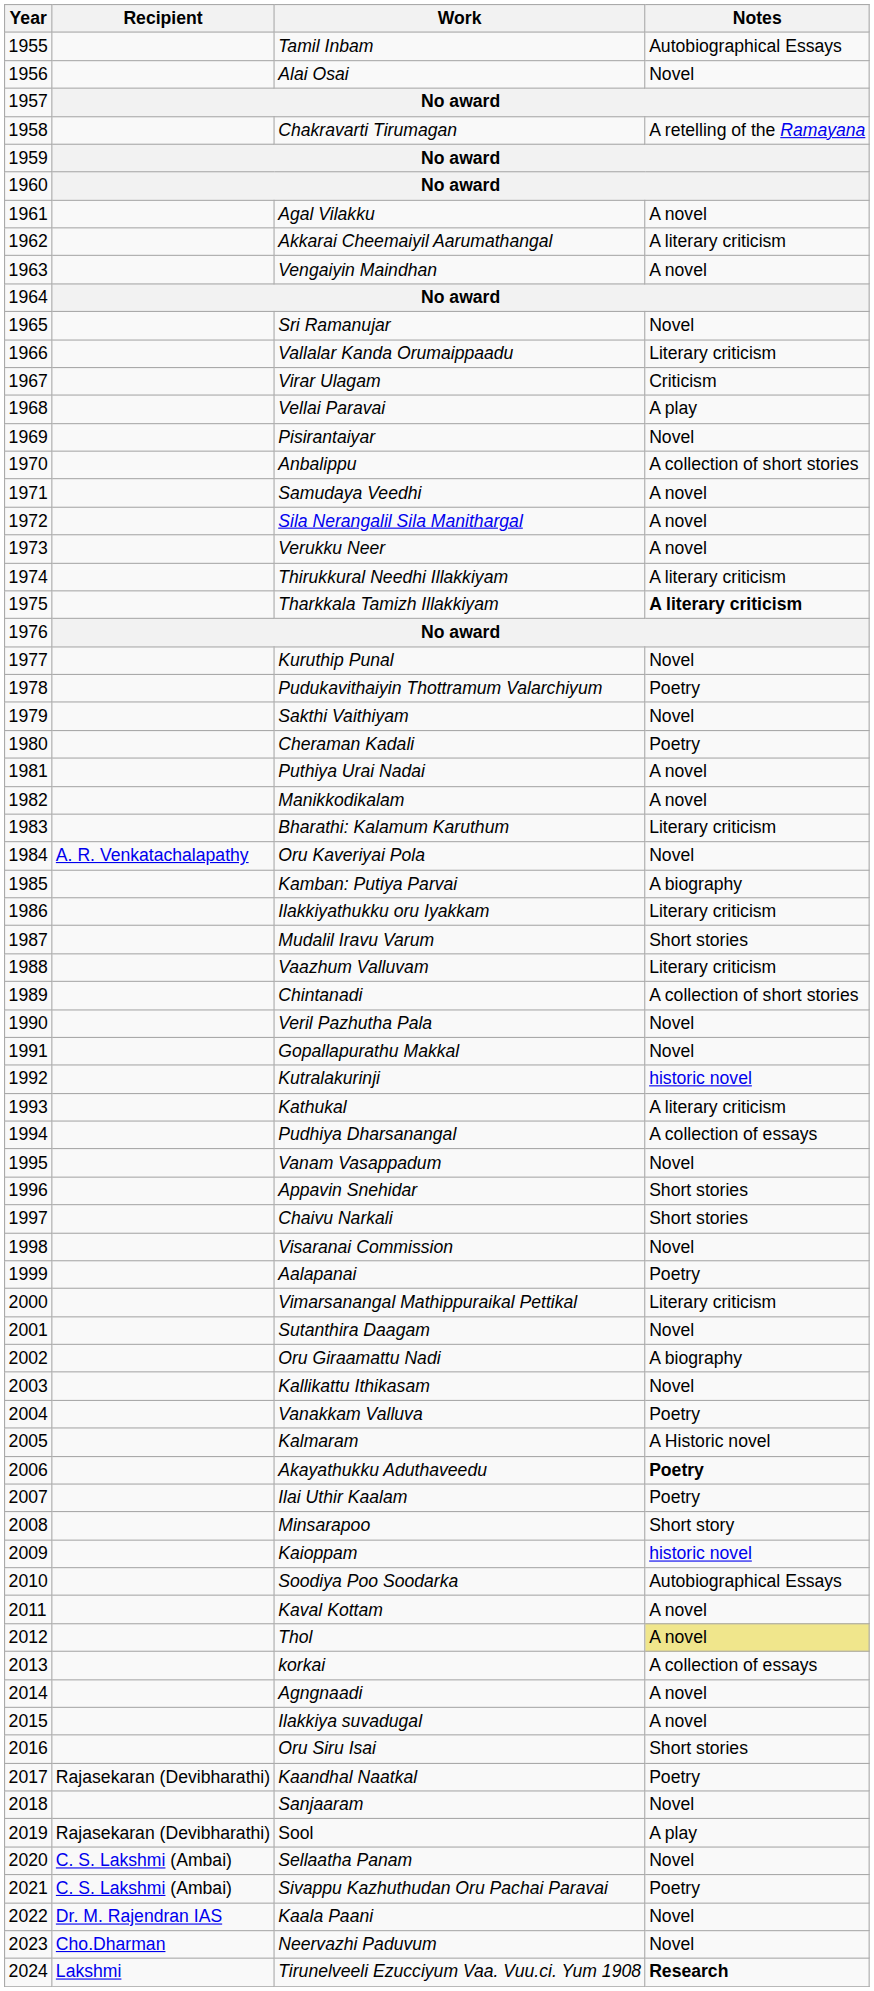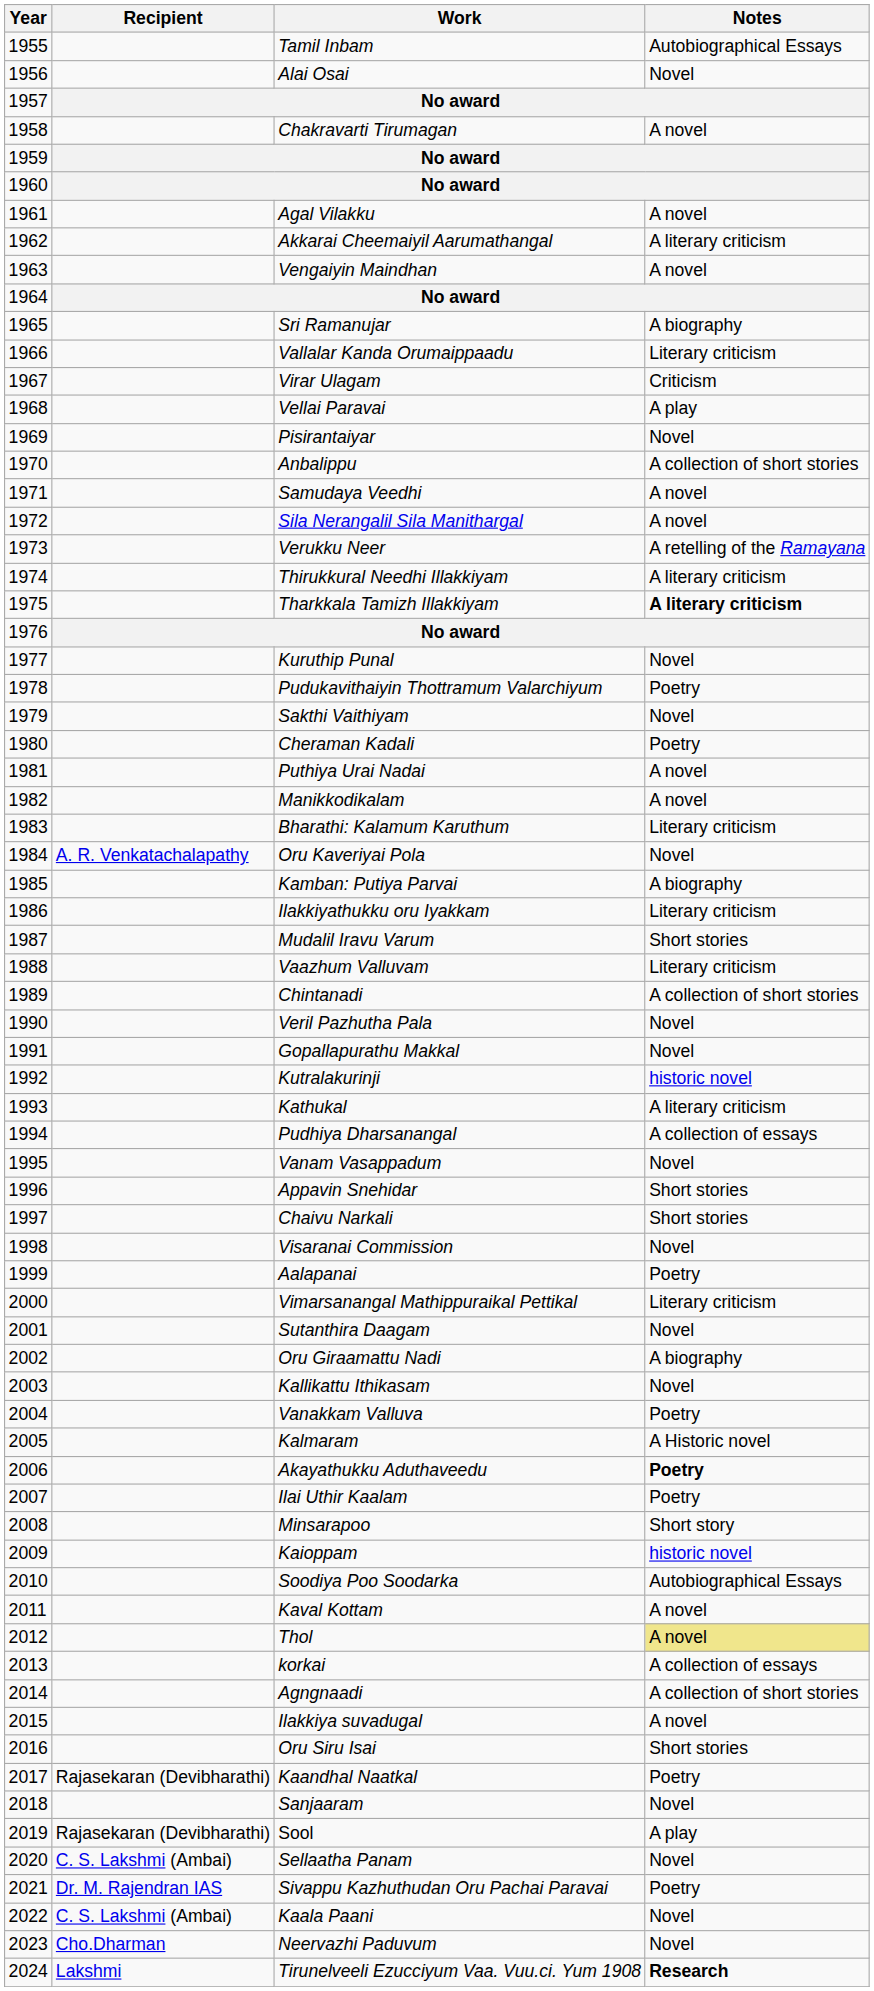 <table class="wikitable plainrowheaders sortable">
 <tr>
 <th scope="col">Year</th>
 <th scope="col">Recipient</th>
 <th scope="col">Work</th>
 <th scope="col">Notes</th>
 </tr>
 <tr>
 <td>1955</td>
 <td></td>
 <td><em>Tamil Inbam</em></td>
 <td>Autobiographical Essays</td>
 </tr>
 <tr>
 <td>1956</td>
 <td> </td>
 <td><em>Alai Osai</em></td>
 <td>Novel</td>
 </tr>
 <tr>
 <td>1957</td>
 <th scope="row" colspan="3" style="text-align:center;">No award</th>
 </tr>
 <tr>
 <td>1958</td>
 <td></td>
 <td><em>Chakravarti Tirumagan</em></td>
-<td>A retelling of the <em><a href='#'>Ramayana</a></em></td>
+<td>A novel</td>
 </tr>
 <tr>
 <td>1959</td>
 <th scope="row" colspan="3" style="text-align:center;">No award</th>
 </tr>
 <tr>
 <td>1960</td>
 <th scope="row" colspan="3" style="text-align:center;">No award</th>
 </tr>
 <tr>
 <td>1961</td>
 <td></td>
 <td><em>Agal Vilakku</em></td>
 <td>A novel</td>
 </tr>
 <tr>
 <td>1962</td>
 <td></td>
 <td><em>Akkarai Cheemaiyil Aarumathangal</em></td>
 <td>A literary criticism</td>
 </tr>
 <tr>
 <td>1963</td>
 <td></td>
 <td><em>Vengaiyin Maindhan</em></td>
 <td>A novel</td>
 </tr>
 <tr>
 <td>1964</td>
 <th scope="row" colspan="3" style="text-align:center;">No award</th>
 </tr>
 <tr>
 <td>1965</td>
 <td></td>
 <td><em>Sri Ramanujar</em></td>
-<td>Novel</td>
+<td>A biography</td>
 </tr>
 <tr>
 <td>1966</td>
 <td></td>
 <td><em>Vallalar Kanda Orumaippaadu</em></td>
 <td>Literary criticism</td>
 </tr>
 <tr>
 <td>1967</td>
 <td></td>
 <td><em>Virar Ulagam</em></td>
 <td>Criticism</td>
 </tr>
 <tr>
 <td>1968</td>
 <td></td>
 <td><em>Vellai Paravai</em></td>
 <td>A play</td>
 </tr>
 <tr>
 <td>1969</td>
 <td> </td>
 <td><em>Pisirantaiyar</em></td>
 <td>Novel</td>
 </tr>
 <tr>
 <td>1970</td>
 <td> </td>
 <td><em>Anbalippu</em></td>
 <td>A collection of short stories</td>
 </tr>
 <tr>
 <td>1971</td>
 <td></td>
 <td><em>Samudaya Veedhi</em></td>
 <td>A novel</td>
 </tr>
 <tr>
 <td>1972</td>
 <td></td>
 <td><em><a href='#'>Sila Nerangalil Sila Manithargal</a></em></td>
 <td>A novel</td>
 </tr>
 <tr>
 <td>1973</td>
 <td></td>
 <td><em>Verukku Neer</em></td>
-<td>A novel</td>
+<td>A retelling of the <em><a href='#'>Ramayana</a></em></td>
 </tr>
 <tr>
 <td>1974</td>
 <td></td>
 <td><em>Thirukkural Needhi Illakkiyam</em></td>
 <td>A literary criticism</td>
 </tr>
 <tr>
 <td>1975</td>
 <td></td>
 <td><em>Tharkkala Tamizh Illakkiyam</em></td>
 <td><strong>A literary criticism</strong></td>
 </tr>
 <tr>
 <td>1976</td>
 <th scope="row" colspan="3" style="text-align:center;">No award</th>
 </tr>
 <tr>
 <td>1977</td>
 <td></td>
 <td><em>Kuruthip Punal</em></td>
 <td>Novel</td>
 </tr>
 <tr>
 <td>1978</td>
 <td></td>
 <td><em>Pudukavithaiyin Thottramum Valarchiyum</em></td>
 <td>Poetry</td>
 </tr>
 <tr>
 <td>1979</td>
 <td></td>
 <td><em>Sakthi Vaithiyam</em></td>
 <td>Novel</td>
 </tr>
 <tr>
 <td>1980</td>
 <td></td>
 <td><em>Cheraman Kadali</em></td>
 <td>Poetry</td>
 </tr>
 <tr>
 <td>1981</td>
 <td></td>
 <td><em>Puthiya Urai Nadai</em></td>
 <td>A novel</td>
 </tr>
 <tr>
 <td>1982</td>
 <td></td>
 <td><em>Manikkodikalam</em></td>
 <td>A novel</td>
 </tr>
 <tr>
 <td>1983</td>
 <td></td>
 <td><em>Bharathi: Kalamum Karuthum</em></td>
 <td>Literary criticism</td>
 </tr>
 <tr>
 <td>1984</td>
 <td><a href='#'>A. R. Venkatachalapathy</a></td>
 <td><em>Oru Kaveriyai Pola</em></td>
 <td>Novel</td>
 </tr>
 <tr>
 <td>1985</td>
 <td></td>
 <td><em>Kamban: Putiya Parvai</em></td>
 <td>A biography</td>
 </tr>
 <tr>
 <td>1986</td>
 <td></td>
 <td><em>Ilakkiyathukku oru Iyakkam</em></td>
 <td>Literary criticism</td>
 </tr>
 <tr>
 <td>1987</td>
 <td> </td>
 <td><em>Mudalil Iravu Varum</em></td>
 <td>Short stories</td>
 </tr>
 <tr>
 <td>1988</td>
 <td></td>
 <td><em>Vaazhum Valluvam</em></td>
 <td>Literary criticism</td>
 </tr>
 <tr>
 <td>1989</td>
 <td></td>
 <td><em>Chintanadi</em></td>
 <td>A collection of short stories</td>
 </tr>
 <tr>
 <td>1990</td>
 <td></td>
 <td><em>Veril Pazhutha Pala</em></td>
 <td>Novel</td>
 </tr>
 <tr>
 <td>1991</td>
 <td></td>
 <td><em>Gopallapurathu Makkal</em></td>
 <td>Novel</td>
 </tr>
 <tr>
 <td>1992</td>
 <td></td>
 <td><em>Kutralakurinji</em></td>
 <td><a href='#'>historic novel</a></td>
 </tr>
 <tr>
 <td>1993</td>
 <td></td>
 <td><em>Kathukal</em></td>
 <td>A literary criticism</td>
 </tr>
 <tr>
 <td>1994</td>
 <td></td>
 <td><em>Pudhiya Dharsanangal</em></td>
 <td>A collection of essays</td>
 </tr>
 <tr>
 <td>1995</td>
 <td></td>
 <td><em>Vanam Vasappadum</em></td>
 <td>Novel</td>
 </tr>
 <tr>
 <td>1996</td>
 <td></td>
 <td><em>Appavin Snehidar</em></td>
 <td>Short stories</td>
 </tr>
 <tr>
 <td>1997</td>
 <td></td>
 <td><em>Chaivu Narkali</em></td>
 <td>Short stories</td>
 </tr>
 <tr>
 <td>1998</td>
 <td></td>
 <td><em>Visaranai Commission</em></td>
 <td>Novel</td>
 </tr>
 <tr>
 <td>1999</td>
 <td></td>
 <td><em>Aalapanai</em></td>
 <td>Poetry</td>
 </tr>
 <tr>
 <td>2000</td>
 <td></td>
 <td><em>Vimarsanangal Mathippuraikal Pettikal</em></td>
 <td>Literary criticism</td>
 </tr>
 <tr>
 <td>2001</td>
 <td> </td>
 <td><em>Sutanthira Daagam</em></td>
 <td>Novel</td>
 </tr>
 <tr>
 <td>2002</td>
 <td></td>
 <td><em>Oru Giraamattu Nadi</em></td>
 <td>A biography</td>
 </tr>
 <tr>
 <td>2003</td>
 <td></td>
 <td><em>Kallikattu Ithikasam</em></td>
 <td>Novel</td>
 </tr>
 <tr>
 <td>2004</td>
 <td></td>
 <td><em>Vanakkam Valluva</em></td>
 <td>Poetry</td>
 </tr>
 <tr>
 <td>2005</td>
 <td></td>
 <td><em>Kalmaram</em></td>
 <td>A Historic novel</td>
 </tr>
 <tr>
 <td>2006</td>
 <td></td>
 <td><em>Akayathukku Aduthaveedu</em></td>
 <td><strong>Poetry</strong></td>
 </tr>
 <tr>
 <td>2007</td>
 <td></td>
 <td><em>Ilai Uthir Kaalam</em></td>
 <td>Poetry</td>
 </tr>
 <tr>
 <td>2008</td>
 <td></td>
 <td><em>Minsarapoo</em></td>
 <td>Short story</td>
 </tr>
 <tr>
 <td>2009</td>
 <td></td>
 <td><em>Kaioppam</em></td>
 <td><a href='#'>historic novel</a></td>
 </tr>
 <tr>
 <td>2010</td>
 <td></td>
 <td><em>Soodiya Poo Soodarka</em></td>
 <td>Autobiographical Essays</td>
 </tr>
 <tr>
 <td>2011</td>
 <td></td>
 <td><em>Kaval Kottam</em></td>
 <td>A novel</td>
 </tr>
 <tr>
 <td>2012</td>
 <td></td>
 <td><em>Thol</em></td>
 <td style="background: khaki;">A novel</td>
 </tr>
 <tr>
 <td>2013</td>
 <td></td>
 <td><em>korkai</em></td>
 <td>A collection of essays</td>
 </tr>
 <tr>
 <td>2014</td>
 <td></td>
 <td><em>Agngnaadi</em></td>
-<td>A novel</td>
+<td>A collection of short stories</td>
 </tr>
 <tr>
 <td>2015</td>
 <td></td>
 <td><em>Ilakkiya suvadugal</em></td>
 <td>A novel</td>
 </tr>
 <tr>
 <td>2016</td>
 <td></td>
 <td><em>Oru Siru Isai</em></td>
 <td>Short stories</td>
 </tr>
 <tr>
 <td>2017</td>
 <td>Rajasekaran (Devibharathi)</td>
 <td><em>Kaandhal Naatkal</em></td>
 <td>Poetry</td>
 </tr>
 <tr>
 <td>2018</td>
 <td></td>
 <td><em>Sanjaaram</em></td>
 <td>Novel</td>
 </tr>
 <tr>
 <td>2019</td>
 <td>Rajasekaran (Devibharathi)</td>
 <td>Sool</td>
 <td>A play</td>
 </tr>
 <tr>
 <td>2020</td>
 <td><a href='#'>C. S. Lakshmi</a> (Ambai)</td>
 <td><em>Sellaatha Panam</em></td>
 <td>Novel</td>
 </tr>
 <tr>
 <td>2021</td>
-<td><a href='#'>C. S. Lakshmi</a> (Ambai)</td>
+<td><a href='#'>Dr. M. Rajendran IAS</a></td>
 <td><em>Sivappu Kazhuthudan Oru Pachai Paravai</em></td>
 <td>Poetry</td>
 </tr>
 <tr>
 <td>2022</td>
-<td><a href='#'>Dr. M. Rajendran IAS</a></td>
+<td><a href='#'>C. S. Lakshmi</a> (Ambai)</td>
 <td><em>Kaala Paani</em></td>
 <td>Novel</td>
 </tr>
 <tr>
 <td>2023</td>
 <td><a href='#'>Cho.Dharman</a></td>
 <td><em>Neervazhi Paduvum</em></td>
 <td>Novel</td>
 </tr>
 <tr>
 <td>2024</td>
 <td><a href='#'>Lakshmi</a></td>
 <td><em>Tirunelveeli Ezucciyum Vaa. Vuu.ci. Yum 1908</em></td>
 <td><strong>Research</strong></td>
 </tr>
 </table>
